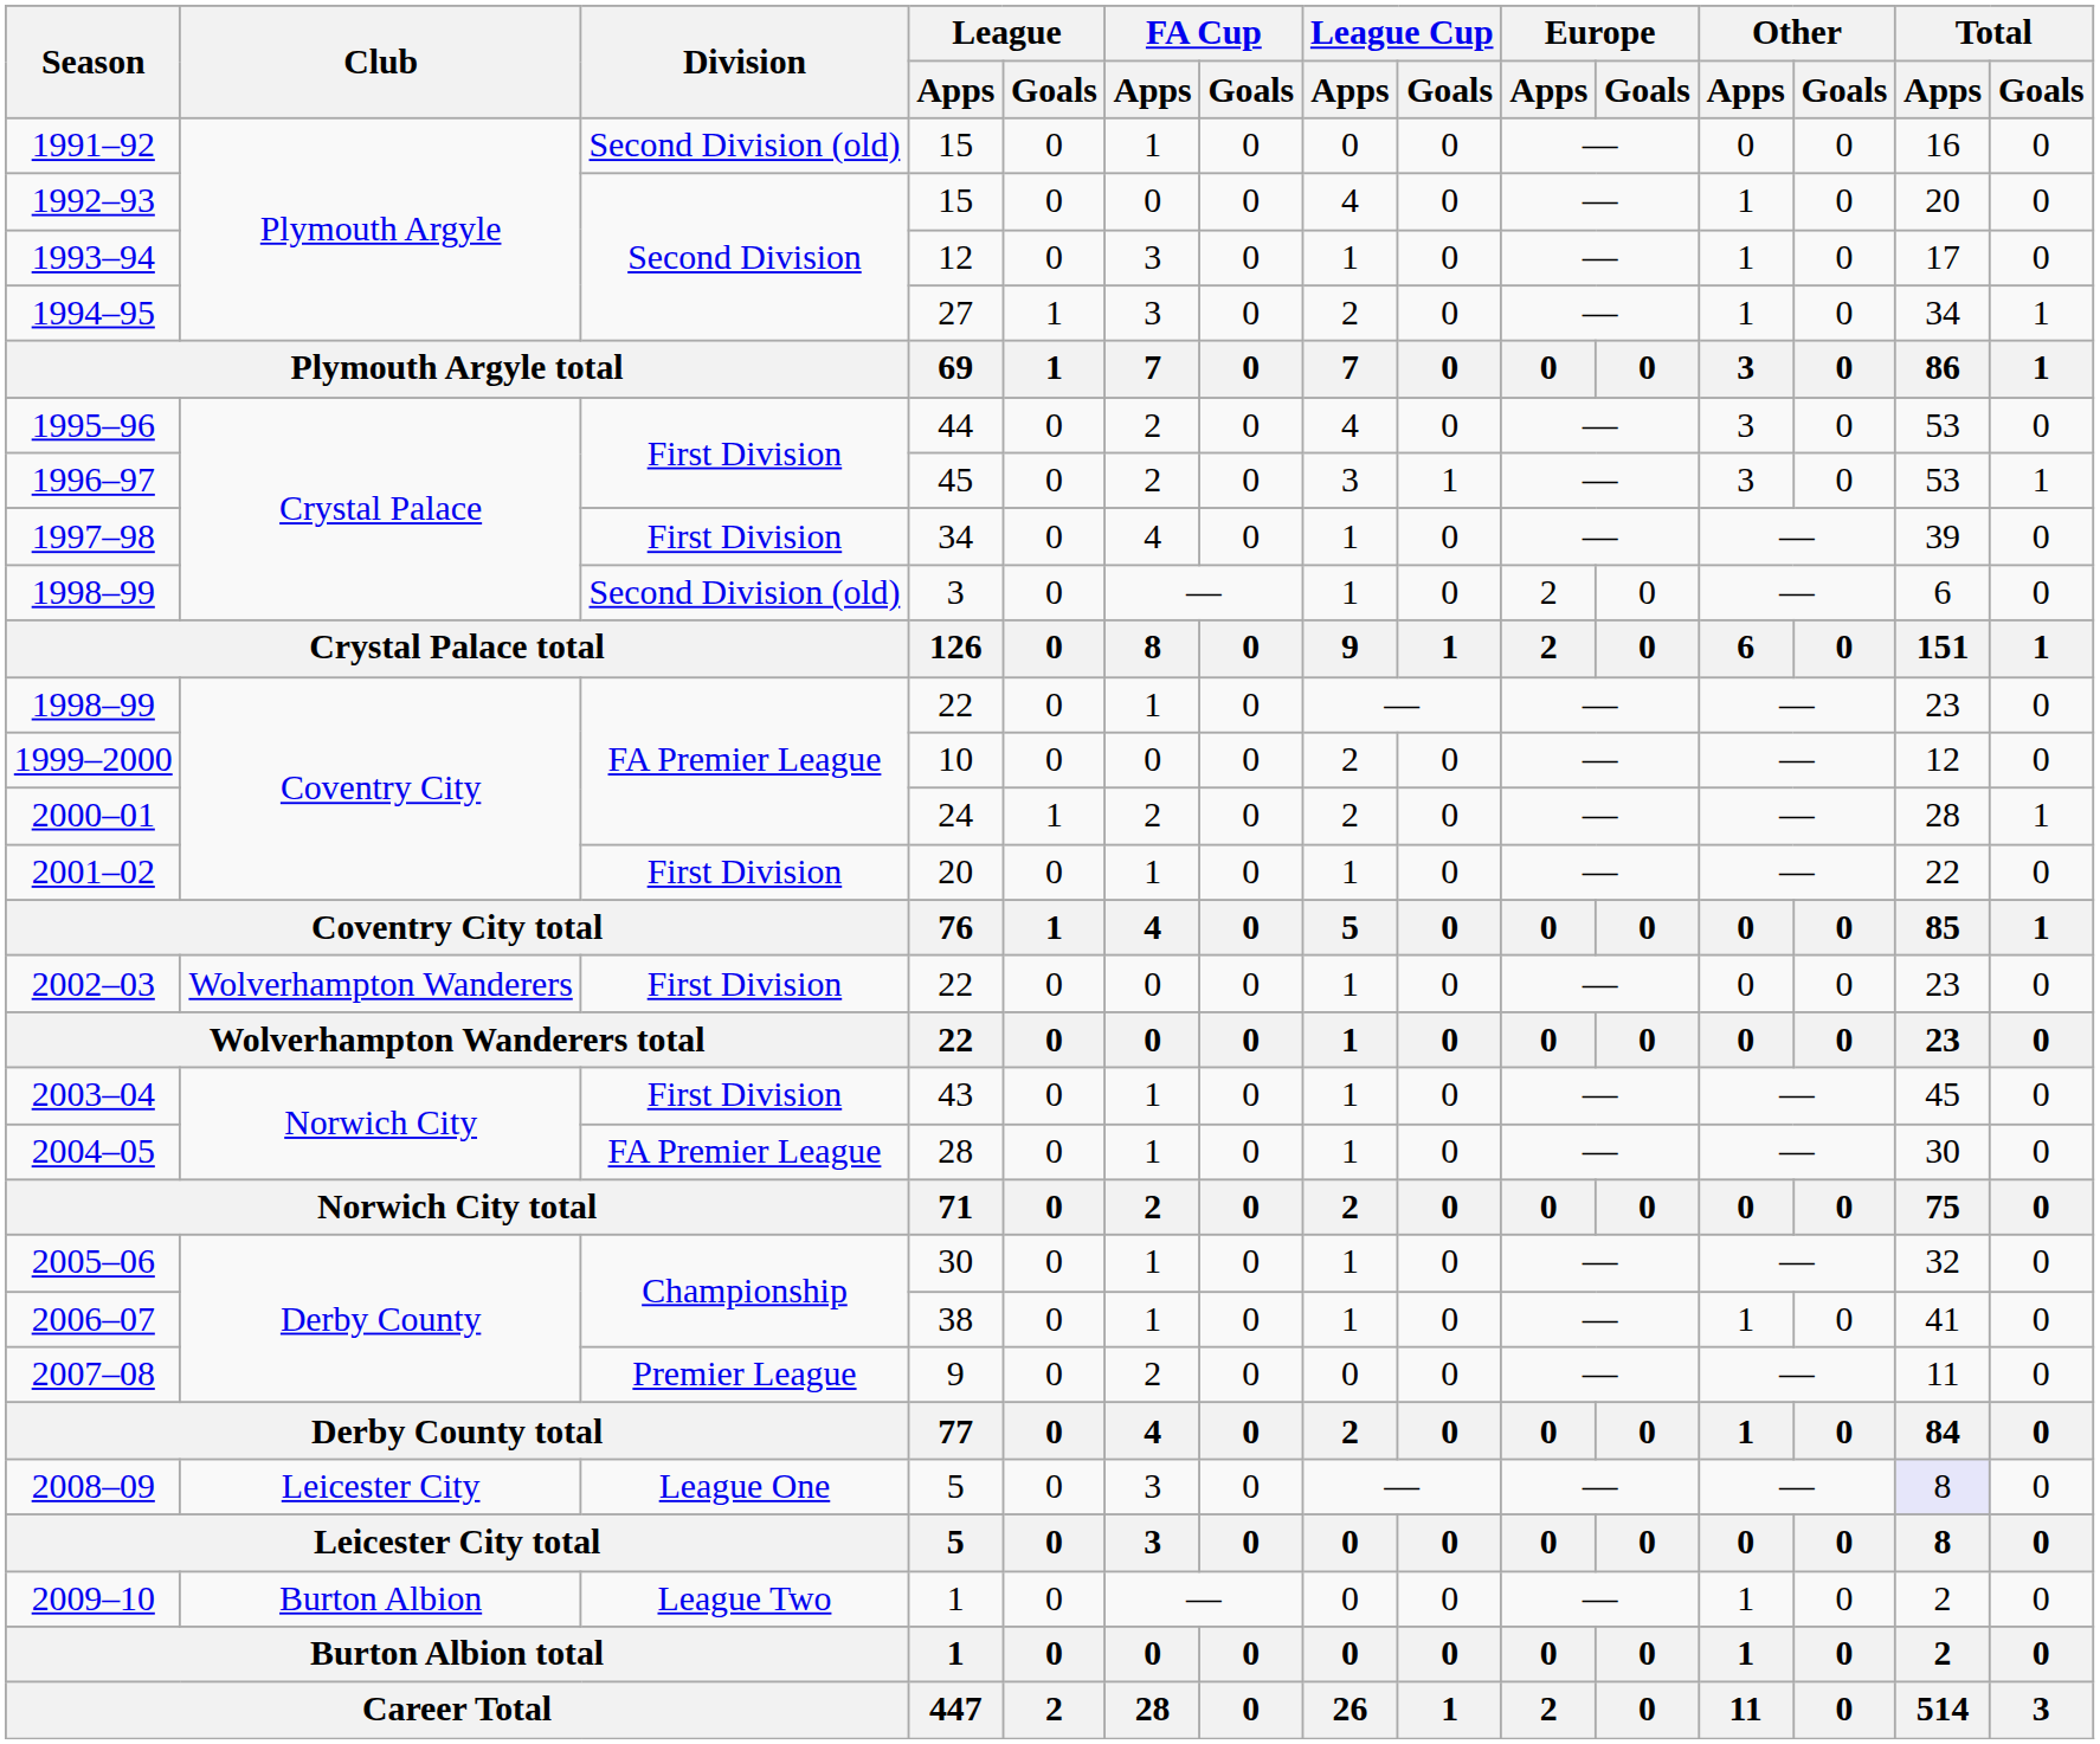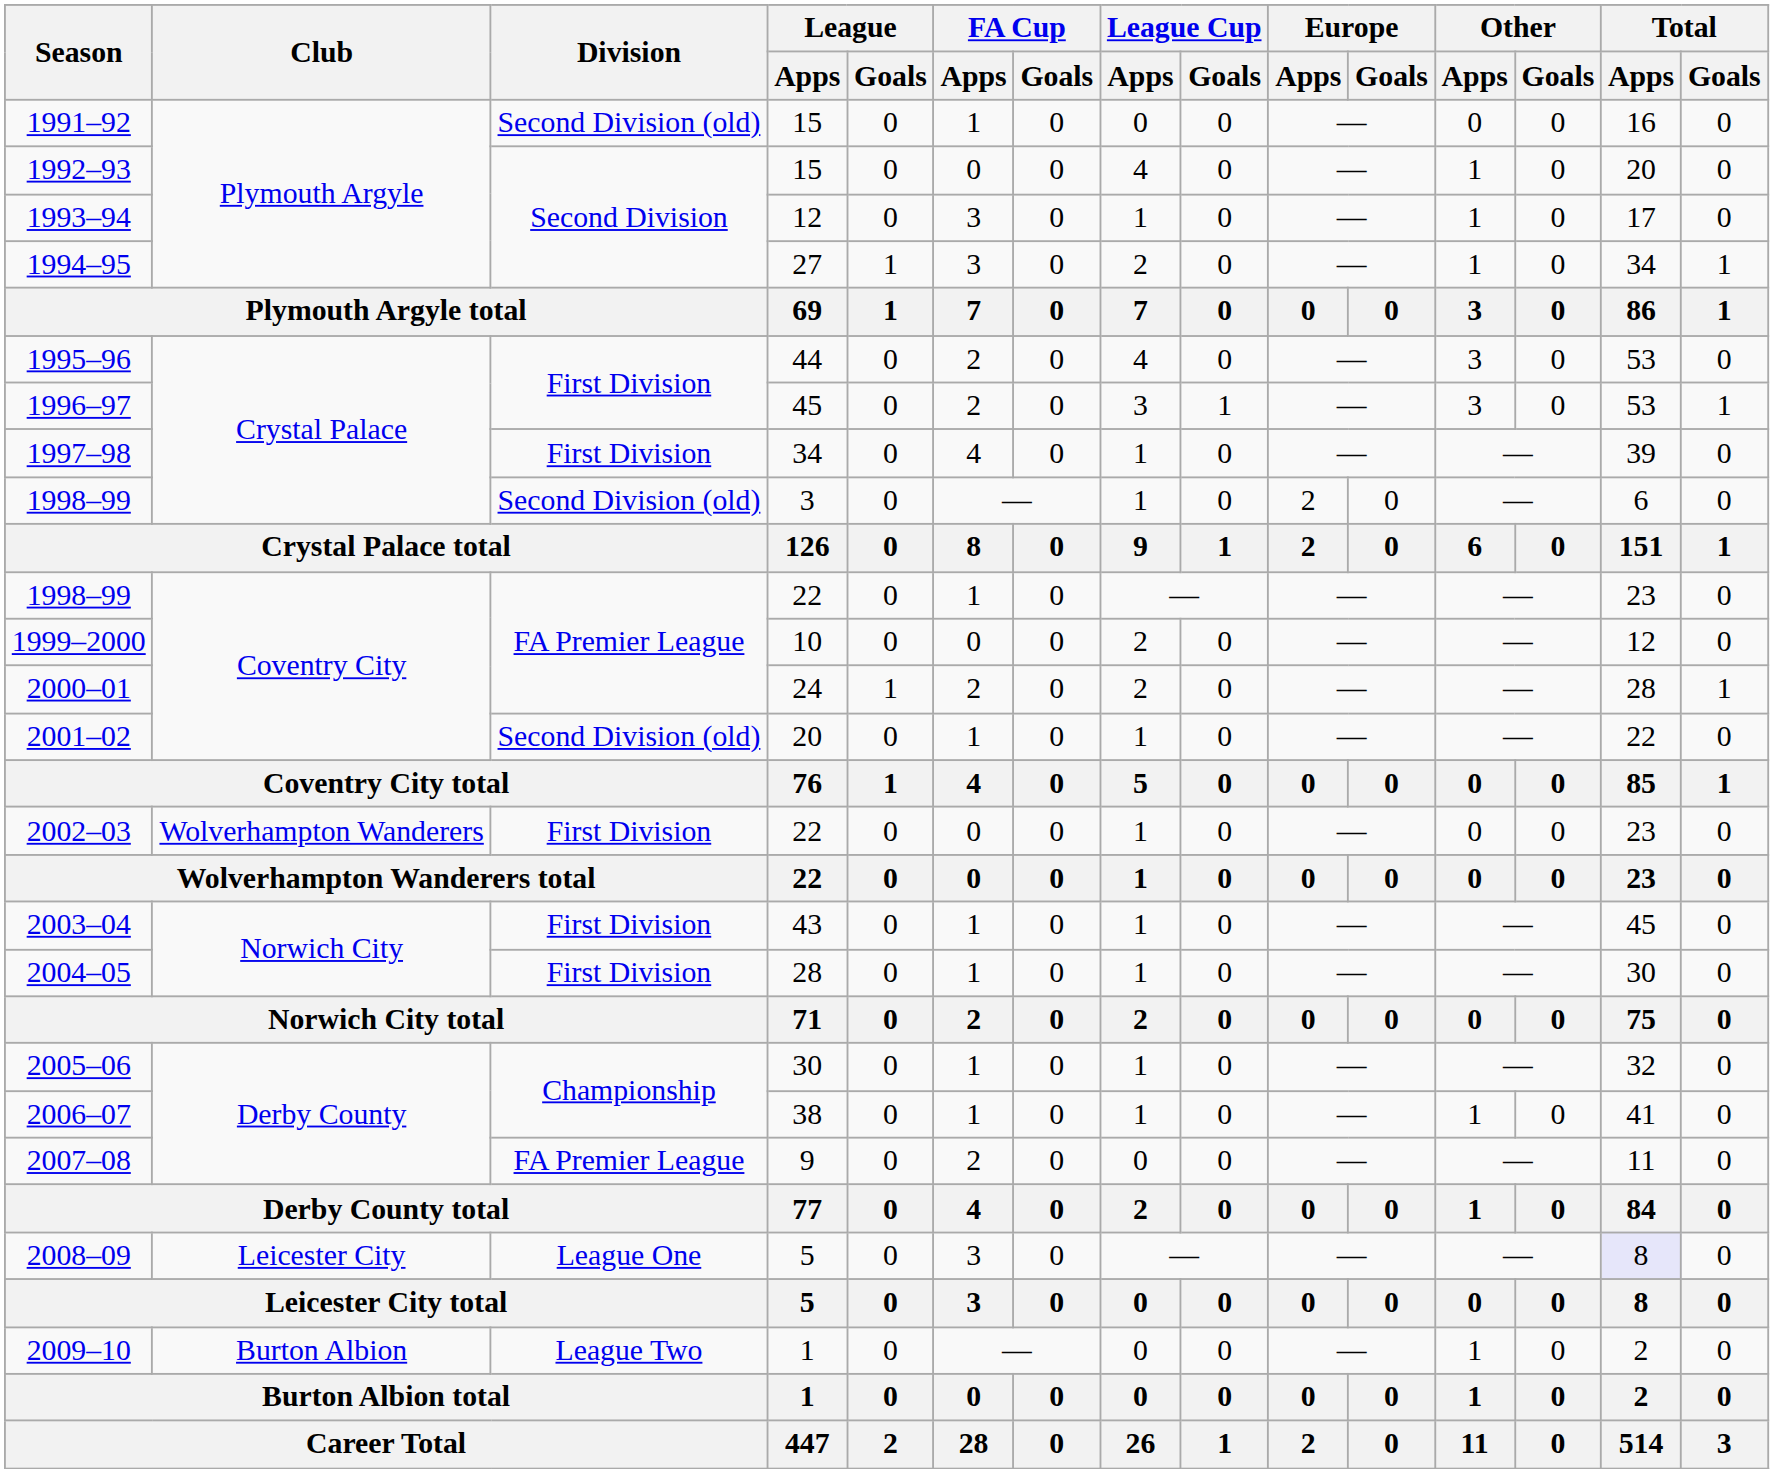 <table class="wikitable" style="text-align: center;">
 <tr>
 <th rowspan="2">Season</th>
 <th rowspan="2">Club</th>
 <th rowspan="2">Division</th>
 <th colspan="2">League</th>
 <th colspan="2"><a href='#'>FA Cup</a></th>
 <th colspan="2"><a href='#'>League Cup</a></th>
 <th colspan="2">Europe</th>
 <th colspan="2">Other</th>
 <th colspan="2">Total</th>
 </tr>
 <tr>
 <th>Apps</th>
 <th>Goals</th>
 <th>Apps</th>
 <th>Goals</th>
 <th>Apps</th>
 <th>Goals</th>
 <th>Apps</th>
 <th>Goals</th>
 <th>Apps</th>
 <th>Goals</th>
 <th>Apps</th>
 <th>Goals</th>
 </tr>
 <tr>
 <td><a href='#'>1991–92</a></td>
 <td rowspan="4"><a href='#'>Plymouth Argyle</a></td>
 <td><a href='#'>Second Division (old)</a></td>
 <td>15</td>
 <td>0</td>
 <td>1</td>
 <td>0</td>
 <td>0</td>
 <td>0</td>
 <td colspan="2">—</td>
 <td>0</td>
 <td>0</td>
 <td>16</td>
 <td>0</td>
 </tr>
 <tr>
 <td><a href='#'>1992–93</a></td>
 <td rowspan="3"><a href='#'>Second Division</a></td>
 <td>15</td>
 <td>0</td>
 <td>0</td>
 <td>0</td>
 <td>4</td>
 <td>0</td>
 <td colspan="2">—</td>
 <td>1</td>
 <td>0</td>
 <td>20</td>
 <td>0</td>
 </tr>
 <tr>
 <td><a href='#'>1993–94</a></td>
 <td>12</td>
 <td>0</td>
 <td>3</td>
 <td>0</td>
 <td>1</td>
 <td>0</td>
 <td colspan="2">—</td>
 <td>1</td>
 <td>0</td>
 <td>17</td>
 <td>0</td>
 </tr>
 <tr>
 <td><a href='#'>1994–95</a></td>
 <td>27</td>
 <td>1</td>
 <td>3</td>
 <td>0</td>
 <td>2</td>
 <td>0</td>
 <td colspan="2">—</td>
 <td>1</td>
 <td>0</td>
 <td>34</td>
 <td>1</td>
 </tr>
 <tr>
 <th colspan="3">Plymouth Argyle total</th>
 <th>69</th>
 <th>1</th>
 <th>7</th>
 <th>0</th>
 <th>7</th>
 <th>0</th>
 <th>0</th>
 <th>0</th>
 <th>3</th>
 <th>0</th>
 <th>86</th>
 <th>1</th>
 </tr>
 <tr>
 <td><a href='#'>1995–96</a></td>
 <td rowspan="4"><a href='#'>Crystal Palace</a></td>
 <td rowspan="2"><a href='#'>First Division</a></td>
 <td>44</td>
 <td>0</td>
 <td>2</td>
 <td>0</td>
 <td>4</td>
 <td>0</td>
 <td colspan="2">—</td>
 <td>3</td>
 <td>0</td>
 <td>53</td>
 <td>0</td>
 </tr>
 <tr>
 <td><a href='#'>1996–97</a></td>
 <td>45</td>
 <td>0</td>
 <td>2</td>
 <td>0</td>
 <td>3</td>
 <td>1</td>
 <td colspan="2">—</td>
 <td>3</td>
 <td>0</td>
 <td>53</td>
 <td>1</td>
 </tr>
 <tr>
 <td><a href='#'>1997–98</a></td>
 <td><a href='#'>First Division</a></td>
 <td>34</td>
 <td>0</td>
 <td>4</td>
 <td>0</td>
 <td>1</td>
 <td>0</td>
 <td colspan="2">—</td>
 <td colspan="2">—</td>
 <td>39</td>
 <td>0</td>
 </tr>
 <tr>
 <td><a href='#'>1998–99</a></td>
 <td><a href='#'>Second Division (old)</a></td>
 <td>3</td>
 <td>0</td>
 <td colspan="2">—</td>
 <td>1</td>
 <td>0</td>
 <td>2</td>
 <td>0</td>
 <td colspan="2">—</td>
 <td>6</td>
 <td>0</td>
 </tr>
 <tr>
 <th colspan="3">Crystal Palace total</th>
 <th>126</th>
 <th>0</th>
 <th>8</th>
 <th>0</th>
 <th>9</th>
 <th>1</th>
 <th>2</th>
 <th>0</th>
 <th>6</th>
 <th>0</th>
 <th>151</th>
 <th>1</th>
 </tr>
 <tr>
 <td><a href='#'>1998–99</a></td>
 <td rowspan="4"><a href='#'>Coventry City</a></td>
 <td rowspan="3"><a href='#'>FA Premier League</a></td>
 <td>22</td>
 <td>0</td>
 <td>1</td>
 <td>0</td>
 <td colspan="2">—</td>
 <td colspan="2">—</td>
 <td colspan="2">—</td>
 <td>23</td>
 <td>0</td>
 </tr>
 <tr>
 <td><a href='#'>1999–2000</a></td>
 <td>10</td>
 <td>0</td>
 <td>0</td>
 <td>0</td>
 <td>2</td>
 <td>0</td>
 <td colspan="2">—</td>
 <td colspan="2">—</td>
 <td>12</td>
 <td>0</td>
 </tr>
 <tr>
 <td><a href='#'>2000–01</a></td>
 <td>24</td>
 <td>1</td>
 <td>2</td>
 <td>0</td>
 <td>2</td>
 <td>0</td>
 <td colspan="2">—</td>
 <td colspan="2">—</td>
 <td>28</td>
 <td>1</td>
 </tr>
 <tr>
 <td><a href='#'>2001–02</a></td>
-<td><a href='#'>First Division</a></td>
+<td><a href='#'>Second Division (old)</a></td>
 <td>20</td>
 <td>0</td>
 <td>1</td>
 <td>0</td>
 <td>1</td>
 <td>0</td>
 <td colspan="2">—</td>
 <td colspan="2">—</td>
 <td>22</td>
 <td>0</td>
 </tr>
 <tr>
 <th colspan="3">Coventry City total</th>
 <th>76</th>
 <th>1</th>
 <th>4</th>
 <th>0</th>
 <th>5</th>
 <th>0</th>
 <th>0</th>
 <th>0</th>
 <th>0</th>
 <th>0</th>
 <th>85</th>
 <th>1</th>
 </tr>
 <tr>
 <td><a href='#'>2002–03</a></td>
 <td><a href='#'>Wolverhampton Wanderers</a></td>
 <td><a href='#'>First Division</a></td>
 <td>22</td>
 <td>0</td>
 <td>0</td>
 <td>0</td>
 <td>1</td>
 <td>0</td>
 <td colspan="2">—</td>
 <td>0</td>
 <td>0</td>
 <td>23</td>
 <td>0</td>
 </tr>
 <tr>
 <th colspan="3">Wolverhampton Wanderers total</th>
 <th>22</th>
 <th>0</th>
 <th>0</th>
 <th>0</th>
 <th>1</th>
 <th>0</th>
 <th>0</th>
 <th>0</th>
 <th>0</th>
 <th>0</th>
 <th>23</th>
 <th>0</th>
 </tr>
 <tr>
 <td><a href='#'>2003–04</a></td>
 <td rowspan="2"><a href='#'>Norwich City</a></td>
 <td><a href='#'>First Division</a></td>
 <td>43</td>
 <td>0</td>
 <td>1</td>
 <td>0</td>
 <td>1</td>
 <td>0</td>
 <td colspan="2">—</td>
 <td colspan="2">—</td>
 <td>45</td>
 <td>0</td>
 </tr>
 <tr>
 <td><a href='#'>2004–05</a></td>
-<td><a href='#'>FA Premier League</a></td>
+<td><a href='#'>First Division</a></td>
 <td>28</td>
 <td>0</td>
 <td>1</td>
 <td>0</td>
 <td>1</td>
 <td>0</td>
 <td colspan="2">—</td>
 <td colspan="2">—</td>
 <td>30</td>
 <td>0</td>
 </tr>
 <tr>
 <th colspan="3">Norwich City total</th>
 <th>71</th>
 <th>0</th>
 <th>2</th>
 <th>0</th>
 <th>2</th>
 <th>0</th>
 <th>0</th>
 <th>0</th>
 <th>0</th>
 <th>0</th>
 <th>75</th>
 <th>0</th>
 </tr>
 <tr>
 <td><a href='#'>2005–06</a></td>
 <td rowspan="3"><a href='#'>Derby County</a></td>
 <td rowspan="2"><a href='#'>Championship</a></td>
 <td>30</td>
 <td>0</td>
 <td>1</td>
 <td>0</td>
 <td>1</td>
 <td>0</td>
 <td colspan="2">—</td>
 <td colspan="2">—</td>
 <td>32</td>
 <td>0</td>
 </tr>
 <tr>
 <td><a href='#'>2006–07</a></td>
 <td>38</td>
 <td>0</td>
 <td>1</td>
 <td>0</td>
 <td>1</td>
 <td>0</td>
 <td colspan="2">—</td>
 <td>1</td>
 <td>0</td>
 <td>41</td>
 <td>0</td>
 </tr>
 <tr>
 <td><a href='#'>2007–08</a></td>
-<td><a href='#'>Premier League</a></td>
+<td><a href='#'>FA Premier League</a></td>
 <td>9</td>
 <td>0</td>
 <td>2</td>
 <td>0</td>
 <td>0</td>
 <td>0</td>
 <td colspan="2">—</td>
 <td colspan="2">—</td>
 <td>11</td>
 <td>0</td>
 </tr>
 <tr>
 <th colspan="3">Derby County total</th>
 <th>77</th>
 <th>0</th>
 <th>4</th>
 <th>0</th>
 <th>2</th>
 <th>0</th>
 <th>0</th>
 <th>0</th>
 <th>1</th>
 <th>0</th>
 <th>84</th>
 <th>0</th>
 </tr>
 <tr>
 <td><a href='#'>2008–09</a></td>
 <td><a href='#'>Leicester City</a></td>
 <td><a href='#'>League One</a></td>
 <td>5</td>
 <td>0</td>
 <td>3</td>
 <td>0</td>
 <td colspan="2">—</td>
 <td colspan="2">—</td>
 <td colspan="2">—</td>
 <td style="background: lavender;">8</td>
 <td>0</td>
 </tr>
 <tr>
 <th colspan="3">Leicester City total</th>
 <th>5</th>
 <th>0</th>
 <th>3</th>
 <th>0</th>
 <th>0</th>
 <th>0</th>
 <th>0</th>
 <th>0</th>
 <th>0</th>
 <th>0</th>
 <th>8</th>
 <th>0</th>
 </tr>
 <tr>
 <td><a href='#'>2009–10</a></td>
 <td><a href='#'>Burton Albion</a></td>
 <td><a href='#'>League Two</a></td>
 <td>1</td>
 <td>0</td>
 <td colspan="2">—</td>
 <td>0</td>
 <td>0</td>
 <td colspan="2">—</td>
 <td>1</td>
 <td>0</td>
 <td>2</td>
 <td>0</td>
 </tr>
 <tr>
 <th colspan="3">Burton Albion total</th>
 <th>1</th>
 <th>0</th>
 <th>0</th>
 <th>0</th>
 <th>0</th>
 <th>0</th>
 <th>0</th>
 <th>0</th>
 <th>1</th>
 <th>0</th>
 <th>2</th>
 <th>0</th>
 </tr>
 <tr>
 <th colspan="3">Career Total</th>
 <th>447</th>
 <th>2</th>
 <th>28</th>
 <th>0</th>
 <th>26</th>
 <th>1</th>
 <th>2</th>
 <th>0</th>
 <th>11</th>
 <th>0</th>
 <th>514</th>
 <th>3</th>
 </tr>
 <tr>
 </tr>
 </table>
